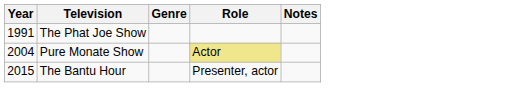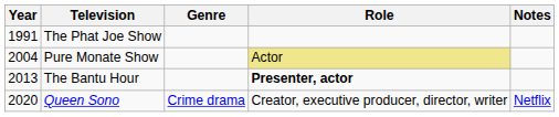 <table class="wikitable">
 <tr>
 <th>Year</th>
 <th>Television</th>
 <th>Genre</th>
 <th>Role</th>
 <th>Notes</th>
 </tr>
 <tr>
 <td>1991</td>
 <td>The Phat Joe Show</td>
 <td></td>
 <td></td>
 <td></td>
 </tr>
 <tr>
 <td>2004</td>
 <td>Pure Monate Show</td>
 <td></td>
 <td style="background: khaki;">Actor</td>
 <td></td>
 </tr>
 <tr>
-<td>2015</td>
+<td>2013</td>
 <td>The Bantu Hour</td>
 <td></td>
-<td>Presenter, actor</td>
+<td><strong>Presenter, actor</strong></td>
 <td></td>
 </tr>
+<tr>
+<td>2020</td>
+<td><em><a href='#'>Queen Sono</a></em></td>
+<td><a href='#'>Crime drama</a></td>
+<td>Creator, executive producer, director, writer</td>
+<td><a href='#'>Netflix</a></td>
+</tr>
 </table>
